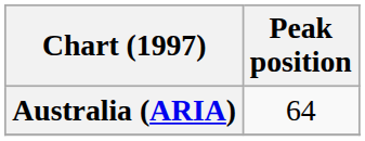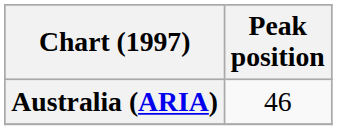 <table class="wikitable sortable plainrowheaders" style="text-align:center">
 <tr>
 <th scope="col">Chart (1997)</th>
 <th scope="col">Peak<br>position</th>
 </tr>
 <tr>
 <th scope="row">Australia (<a href='#'>ARIA</a>)</th>
-<td>64</td>
+<td>46</td>
 </tr>
 <tr>
 </tr>
 <tr>
 </tr>
 <tr>
 </tr>
 </table>
